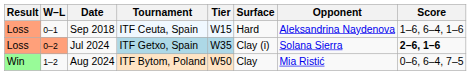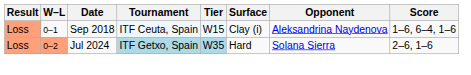 <table class="sortable wikitable">
 <tr>
 <th>Result</th>
 <th class="unsortable">W–L</th>
 <th>Date</th>
 <th>Tournament</th>
 <th>Tier</th>
 <th>Surface</th>
 <th>Opponent</th>
 <th class=unsortable>Score</th>
 </tr>
 <tr>
 <td style="background:#ffa07a;">Loss</td>
 <td><small>0–1</small></td>
 <td>Sep 2018</td>
 <td style="background:#f0f8ff;">ITF Ceuta, Spain</td>
 <td style="background:#f0f8ff;">W15</td>
-<td>Hard</td>
+<td>Clay (i)</td>
 <td> <a href='#'>Aleksandrina Naydenova</a></td>
 <td>1–6, 6–4, 1–6</td>
 </tr>
 <tr>
 <td style="background:#ffa07a;">Loss</td>
 <td style="background: lightsalmon;"><small>0–2</small></td>
 <td>Jul 2024</td>
 <td style="background:lightblue;">ITF Getxo, Spain</td>
 <td style="background:lightblue;">W35</td>
-<td>Clay (i)</td>
+<td>Hard</td>
 <td> <a href='#'>Solana Sierra</a></td>
-<td><strong>2–6, 1–6</strong></td>
-</tr>
-<tr>
-<td style="background:#98fb98;">Win</td>
-<td><small>1–2</small></td>
-<td>Aug 2024</td>
-<td style="background:#ffe4c4;">ITF Bytom, Poland</td>
-<td style="background:#ffe4c4;">W50</td>
-<td>Clay</td>
-<td> <a href='#'>Mia Ristić</a></td>
-<td>0–6, 6–4, 7–5</td>
+<td>2–6, 1–6</td>
 </tr>
 </table>
